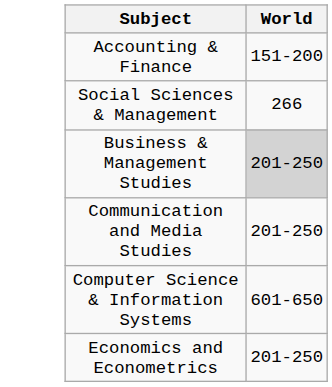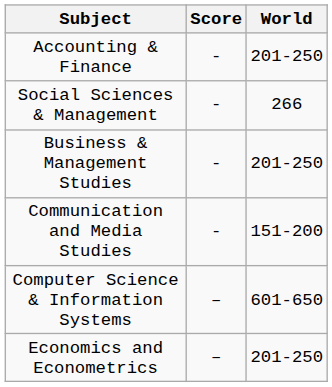 <table class="wikitable" style="text-align:center; float: right; margin-left: 1em; clear: right">
 <tr>
 <th style="width: 10em;">Subject</th>
+<th>Score</th>
 <th>World</th>
 </tr>
 <tr>
 <td>Accounting & Finance</td>
-<td>151-200</td>
+<td>-</td>
+<td>201-250</td>
 </tr>
 <tr>
 <td>Social Sciences & Management</td>
+<td>-</td>
 <td>266</td>
 </tr>
 <tr>
 <td>Business & Management Studies</td>
-<td style="background: lightgrey;">201-250</td>
+<td>-</td>
+<td>201-250</td>
 </tr>
 <tr>
 <td>Communication and Media Studies</td>
-<td>201-250</td>
+<td>-</td>
+<td>151-200</td>
 </tr>
 <tr>
 <td>Computer Science & Information Systems</td>
+<td>–</td>
 <td>601-650</td>
 </tr>
 <tr>
 <td>Economics and Econometrics</td>
+<td>–</td>
 <td>201-250</td>
 </tr>
 </table>
